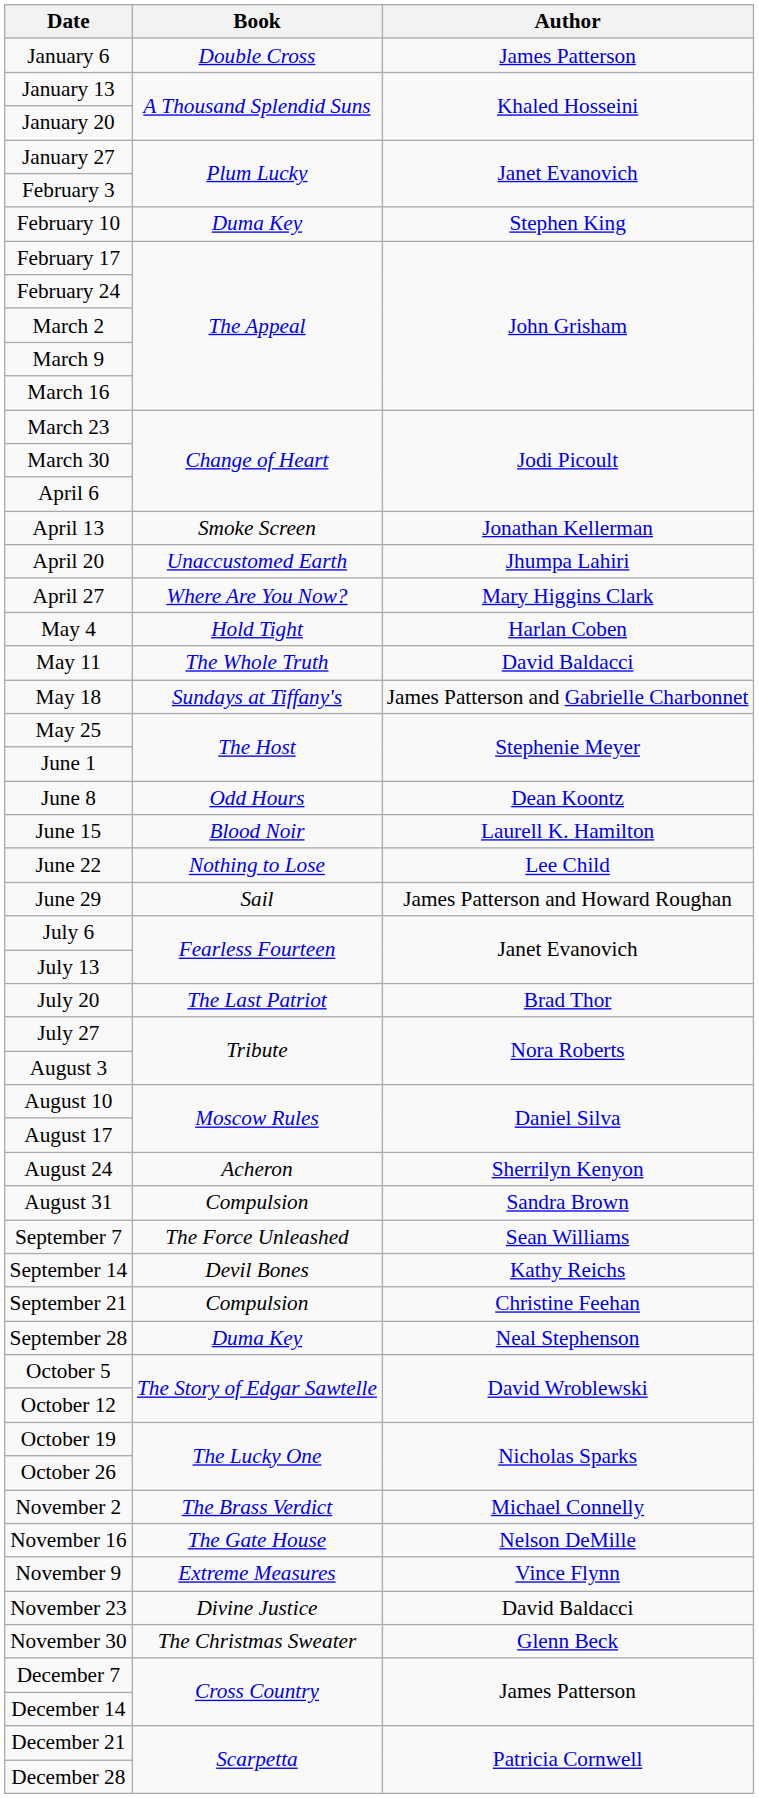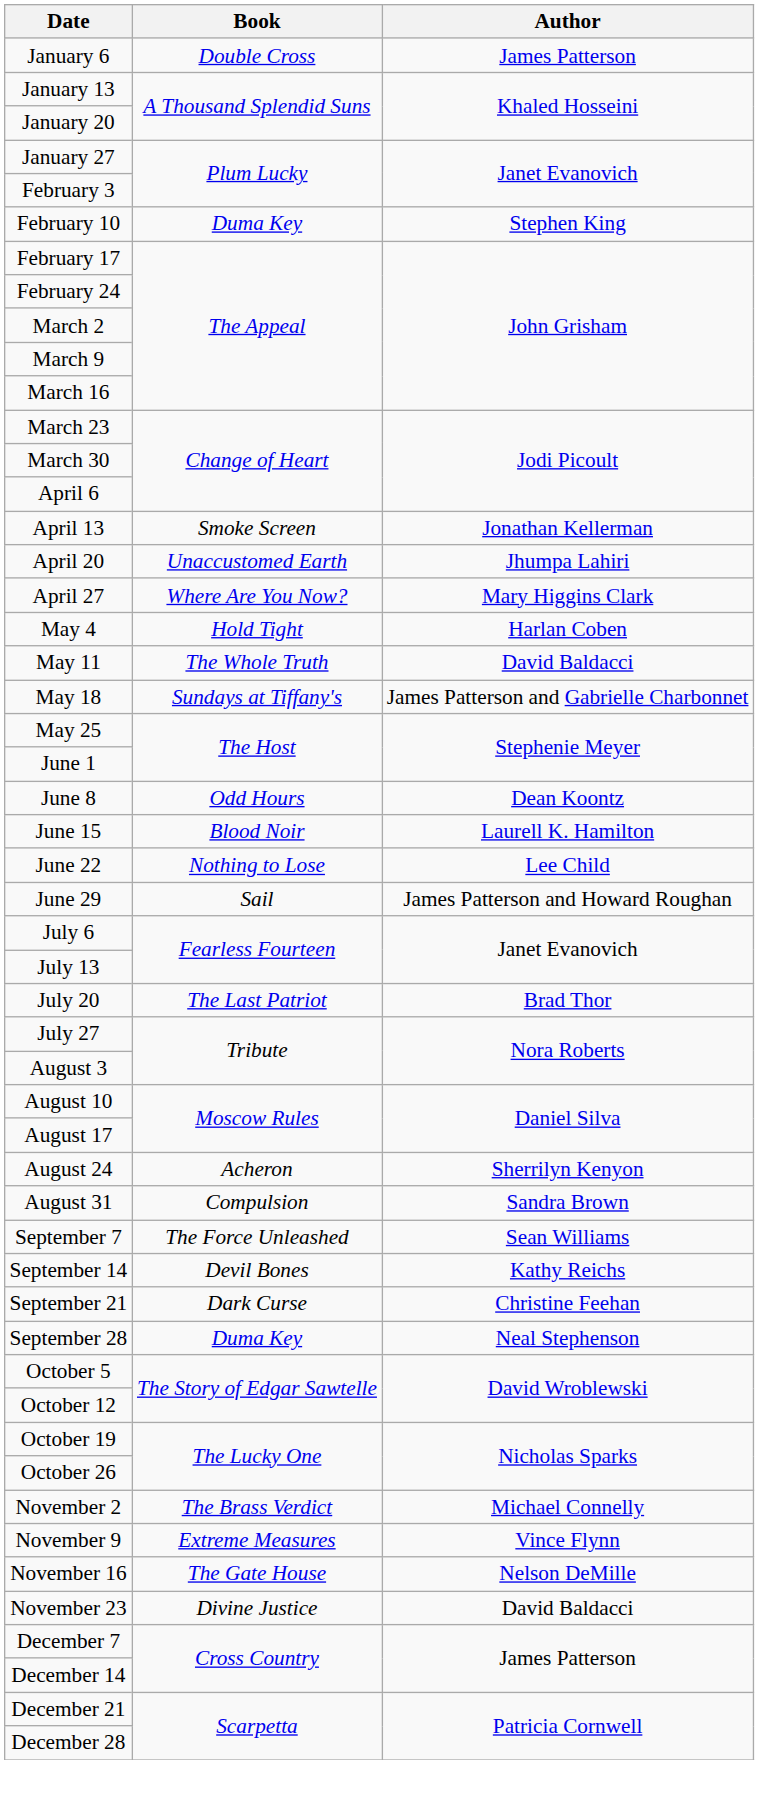 <table class="wikitable sortable" style="text-align: center">
 <tr>
 <th>Date</th>
 <th>Book</th>
 <th>Author</th>
 </tr>
 <tr>
 <td>January 6</td>
 <td><em><a href='#'>Double Cross</a></em></td>
 <td><a href='#'>James Patterson</a></td>
 </tr>
 <tr>
 <td>January 13</td>
 <td rowspan=2><em><a href='#'>A Thousand Splendid Suns</a></em></td>
 <td rowspan=2><a href='#'>Khaled Hosseini</a></td>
 </tr>
 <tr>
 <td>January 20</td>
 </tr>
 <tr>
 <td>January 27</td>
 <td rowspan=2><em><a href='#'>Plum Lucky</a></em></td>
 <td rowspan=2><a href='#'>Janet Evanovich</a></td>
 </tr>
 <tr>
 <td>February 3</td>
 </tr>
 <tr>
 <td>February 10</td>
 <td><em><a href='#'>Duma Key</a></em></td>
 <td><a href='#'>Stephen King</a></td>
 </tr>
 <tr>
 <td>February 17</td>
 <td rowspan=5><em><a href='#'>The Appeal</a></em></td>
 <td rowspan=5><a href='#'>John Grisham</a></td>
 </tr>
 <tr>
 <td>February 24</td>
 </tr>
 <tr>
 <td>March 2</td>
 </tr>
 <tr>
 <td>March 9</td>
 </tr>
 <tr>
 <td>March 16</td>
 </tr>
 <tr>
 <td>March 23</td>
 <td rowspan=3><em><a href='#'>Change of Heart</a></em></td>
 <td rowspan=3><a href='#'>Jodi Picoult</a></td>
 </tr>
 <tr>
 <td>March 30</td>
 </tr>
 <tr>
 <td>April 6</td>
 </tr>
 <tr>
 <td>April 13</td>
 <td><em>Smoke Screen</em></td>
 <td><a href='#'>Jonathan Kellerman</a></td>
 </tr>
 <tr>
 <td>April 20</td>
 <td><em><a href='#'>Unaccustomed Earth</a></em></td>
 <td><a href='#'>Jhumpa Lahiri</a></td>
 </tr>
 <tr>
 <td>April 27</td>
 <td><em><a href='#'>Where Are You Now?</a></em></td>
 <td><a href='#'>Mary Higgins Clark</a></td>
 </tr>
 <tr>
 <td>May 4</td>
 <td><em><a href='#'>Hold Tight</a></em></td>
 <td><a href='#'>Harlan Coben</a></td>
 </tr>
 <tr>
 <td>May 11</td>
 <td><em><a href='#'>The Whole Truth</a></em></td>
 <td><a href='#'>David Baldacci</a></td>
 </tr>
 <tr>
 <td>May 18</td>
 <td><em><a href='#'>Sundays at Tiffany's</a></em></td>
 <td>James Patterson and <a href='#'>Gabrielle Charbonnet</a></td>
 </tr>
 <tr>
 <td>May 25</td>
 <td rowspan=2><em><a href='#'>The Host</a></em></td>
 <td rowspan=2><a href='#'>Stephenie Meyer</a></td>
 </tr>
 <tr>
 <td>June 1</td>
 </tr>
 <tr>
 <td>June 8</td>
 <td><em><a href='#'>Odd Hours</a></em></td>
 <td><a href='#'>Dean Koontz</a></td>
 </tr>
 <tr>
 <td>June 15</td>
 <td><em><a href='#'>Blood Noir</a></em></td>
 <td><a href='#'>Laurell K. Hamilton</a></td>
 </tr>
 <tr>
 <td>June 22</td>
 <td><em><a href='#'>Nothing to Lose</a></em></td>
 <td><a href='#'>Lee Child</a></td>
 </tr>
 <tr>
 <td>June 29</td>
 <td><em>Sail</em></td>
 <td>James Patterson and Howard Roughan</td>
 </tr>
 <tr>
 <td>July 6</td>
 <td rowspan=2><em><a href='#'>Fearless Fourteen</a></em></td>
 <td rowspan=2>Janet Evanovich</td>
 </tr>
 <tr>
 <td>July 13</td>
 </tr>
 <tr>
 <td>July 20</td>
 <td><em><a href='#'>The Last Patriot</a></em></td>
 <td><a href='#'>Brad Thor</a></td>
 </tr>
 <tr>
 <td>July 27</td>
 <td rowspan=2><em>Tribute</em></td>
 <td rowspan=2><a href='#'>Nora Roberts</a></td>
 </tr>
 <tr>
 <td>August 3</td>
 </tr>
 <tr>
 <td>August 10</td>
 <td rowspan=2><em><a href='#'>Moscow Rules</a></em></td>
 <td rowspan=2><a href='#'>Daniel Silva</a></td>
 </tr>
 <tr>
 <td>August 17</td>
 </tr>
 <tr>
 <td>August 24</td>
 <td><em>Acheron</em></td>
 <td><a href='#'>Sherrilyn Kenyon</a></td>
 </tr>
 <tr>
 <td>August 31</td>
 <td><em>Compulsion</em></td>
 <td><a href='#'>Sandra Brown</a></td>
 </tr>
 <tr>
 <td>September 7</td>
 <td><em>The Force Unleashed</em></td>
 <td><a href='#'>Sean Williams</a></td>
 </tr>
 <tr>
 <td>September 14</td>
 <td><em>Devil Bones</em></td>
 <td><a href='#'>Kathy Reichs</a></td>
 </tr>
 <tr>
 <td>September 21</td>
-<td><em>Compulsion</em></td>
+<td><em>Dark Curse</em></td>
 <td><a href='#'>Christine Feehan</a></td>
 </tr>
 <tr>
 <td>September 28</td>
 <td><em><a href='#'>Duma Key</a></em></td>
 <td><a href='#'>Neal Stephenson</a></td>
 </tr>
 <tr>
 <td>October 5</td>
 <td rowspan=2><em><a href='#'>The Story of Edgar Sawtelle</a></em></td>
 <td rowspan=2><a href='#'>David Wroblewski</a></td>
 </tr>
 <tr>
 <td>October 12</td>
 </tr>
 <tr>
 <td>October 19</td>
 <td rowspan=2><em><a href='#'>The Lucky One</a></em></td>
 <td rowspan=2><a href='#'>Nicholas Sparks</a></td>
 </tr>
 <tr>
 <td>October 26</td>
 </tr>
 <tr>
 <td>November 2</td>
 <td><em><a href='#'>The Brass Verdict</a></em></td>
 <td><a href='#'>Michael Connelly</a></td>
 </tr>
 <tr>
+<td>November 9</td>
+<td><em><a href='#'>Extreme Measures</a></em></td>
+<td><a href='#'>Vince Flynn</a></td>
+</tr>
+<tr>
 <td>November 16</td>
 <td><em><a href='#'>The Gate House</a></em></td>
 <td><a href='#'>Nelson DeMille</a></td>
 </tr>
 <tr>
-<td>November 9</td>
-<td><em><a href='#'>Extreme Measures</a></em></td>
-<td><a href='#'>Vince Flynn</a></td>
-</tr>
-<tr>
 <td>November 23</td>
 <td><em>Divine Justice</em></td>
 <td>David Baldacci</td>
-</tr>
-<tr>
-<td>November 30</td>
-<td><em>The Christmas Sweater</em></td>
-<td><a href='#'>Glenn Beck</a></td>
 </tr>
 <tr>
 <td>December 7</td>
 <td rowspan=2><em><a href='#'>Cross Country</a></em></td>
 <td rowspan=2>James Patterson</td>
 </tr>
 <tr>
 <td>December 14</td>
 </tr>
 <tr>
 <td>December 21</td>
 <td rowspan=2><em><a href='#'>Scarpetta</a></em></td>
 <td rowspan=2><a href='#'>Patricia Cornwell</a></td>
 </tr>
 <tr>
 <td>December 28</td>
 </tr>
 <tr>
 </tr>
 </table>
